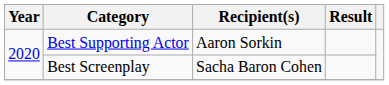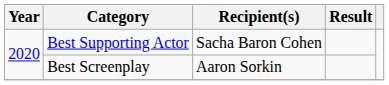 <table class="wikitable unsortable plainrowheaders">
 <tr>
 <th scope="col">Year</th>
 <th scope="col">Category</th>
 <th scope="col">Recipient(s)</th>
 <th scope="col">Result</th>
 <th scope="col" class="unsortable"></th>
 </tr>
 <tr>
 <td rowspan="2"><a href='#'>2020</a></td>
 <td><a href='#'>Best Supporting Actor</a></td>
-<td>Aaron Sorkin</td>
+<td>Sacha Baron Cohen</td>
 <td></td>
 <td rowspan="2" align="center"></td>
 </tr>
 <tr>
 <td>Best Screenplay</td>
-<td>Sacha Baron Cohen</td>
+<td>Aaron Sorkin</td>
 <td></td>
 </tr>
 <tr>
 </tr>
 </table>
